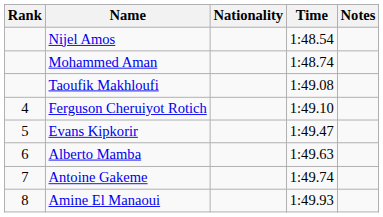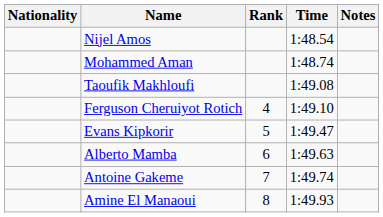 <table class="wikitable sortable" style="text-align:center">
 <tr>
+<th>Nationality</th>
+<th>Name</th>
 <th>Rank</th>
-<th>Name</th>
-<th>Nationality</th>
 <th>Time</th>
 <th>Notes</th>
 </tr>
 <tr>
+<td align=left></td>
+<td align=left><a href='#'>Nijel Amos</a></td>
 <td></td>
-<td align=left><a href='#'>Nijel Amos</a></td>
-<td align=left></td>
 <td>1:48.54</td>
 <td></td>
 </tr>
 <tr>
+<td align=left></td>
+<td align=left><a href='#'>Mohammed Aman</a></td>
 <td></td>
-<td align=left><a href='#'>Mohammed Aman</a></td>
-<td align=left></td>
 <td>1:48.74</td>
 <td></td>
 </tr>
 <tr>
+<td align=left></td>
+<td align=left><a href='#'>Taoufik Makhloufi</a></td>
 <td></td>
-<td align=left><a href='#'>Taoufik Makhloufi</a></td>
-<td align=left></td>
 <td>1:49.08</td>
 <td></td>
 </tr>
 <tr>
+<td align=left></td>
+<td align=left><a href='#'>Ferguson Cheruiyot Rotich</a></td>
 <td>4</td>
-<td align=left><a href='#'>Ferguson Cheruiyot Rotich</a></td>
-<td align=left></td>
 <td>1:49.10</td>
 <td></td>
 </tr>
 <tr>
+<td align=left></td>
+<td align=left><a href='#'>Evans Kipkorir</a></td>
 <td>5</td>
-<td align=left><a href='#'>Evans Kipkorir</a></td>
-<td align=left></td>
 <td>1:49.47</td>
 <td></td>
 </tr>
 <tr>
+<td align=left></td>
+<td align=left><a href='#'>Alberto Mamba</a></td>
 <td>6</td>
-<td align=left><a href='#'>Alberto Mamba</a></td>
-<td align=left></td>
 <td>1:49.63</td>
 <td></td>
 </tr>
 <tr>
+<td align=left></td>
+<td align=left><a href='#'>Antoine Gakeme</a></td>
 <td>7</td>
-<td align=left><a href='#'>Antoine Gakeme</a></td>
-<td align=left></td>
 <td>1:49.74</td>
 <td></td>
 </tr>
 <tr>
+<td align=left></td>
+<td align=left><a href='#'>Amine El Manaoui</a></td>
 <td>8</td>
-<td align=left><a href='#'>Amine El Manaoui</a></td>
-<td align=left></td>
 <td>1:49.93</td>
 <td></td>
 </tr>
 </table>
